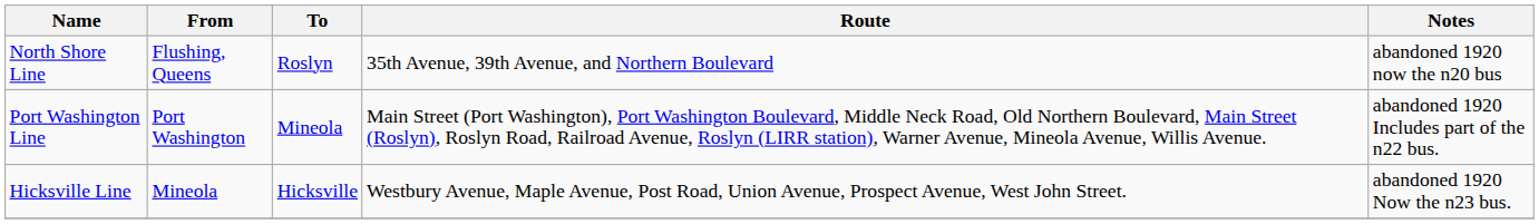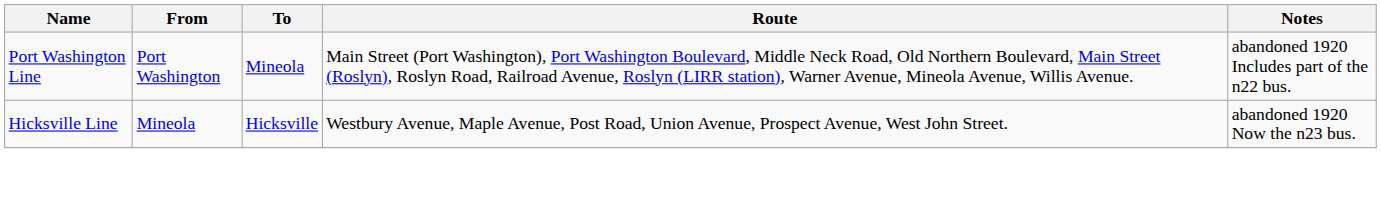 <table class=wikitable>
 <tr>
 <th>Name</th>
 <th>From</th>
 <th>To</th>
 <th>Route</th>
 <th>Notes</th>
-</tr>
-<tr>
-<td><a href='#'>North Shore Line</a></td>
-<td><a href='#'>Flushing, Queens</a></td>
-<td><a href='#'>Roslyn</a></td>
-<td>35th Avenue, 39th Avenue, and <a href='#'>Northern Boulevard</a></td>
-<td>abandoned 1920<br>now the n20 bus</td>
 </tr>
 <tr>
 <td><a href='#'>Port Washington Line</a></td>
 <td><a href='#'>Port Washington</a></td>
 <td><a href='#'>Mineola</a></td>
 <td>Main Street (Port Washington), <a href='#'>Port Washington Boulevard</a>, Middle Neck Road, Old Northern Boulevard, <a href='#'>Main Street (Roslyn)</a>, Roslyn Road, Railroad Avenue, <a href='#'>Roslyn (LIRR station)</a>, Warner Avenue, Mineola Avenue, Willis Avenue.</td>
 <td>abandoned 1920<br>Includes part of the n22 bus.</td>
 </tr>
 <tr>
 <td><a href='#'>Hicksville Line</a></td>
 <td><a href='#'>Mineola</a></td>
 <td><a href='#'>Hicksville</a></td>
 <td>Westbury Avenue, Maple Avenue, Post Road, Union Avenue, Prospect Avenue, West John Street.</td>
 <td>abandoned 1920<br>Now the n23 bus.</td>
 </tr>
 <tr>
 </tr>
 </table>
